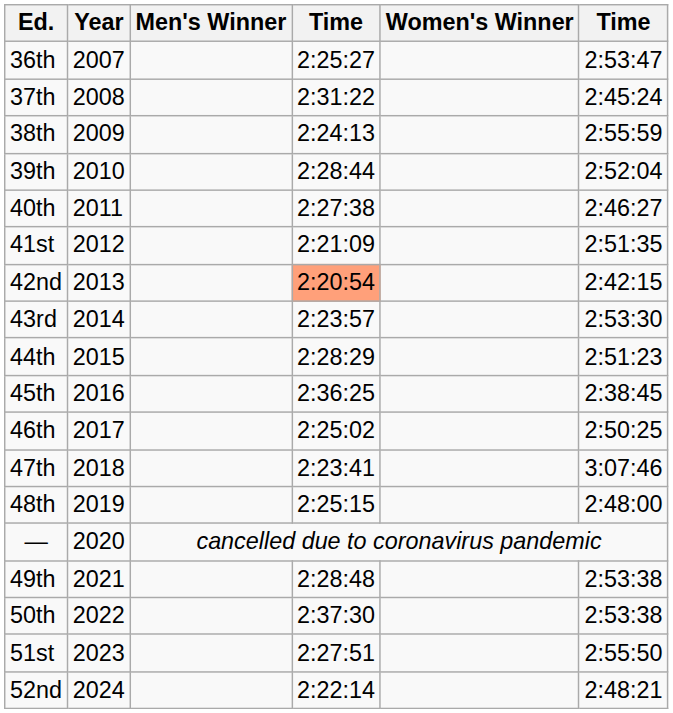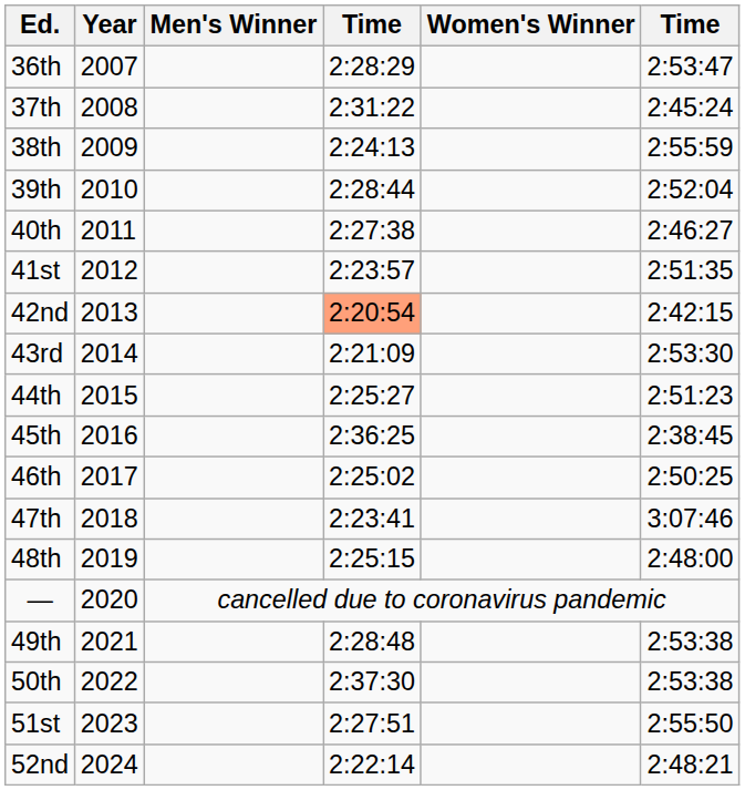 <table class="wikitable sortable">
 <tr>
 <th>Ed.</th>
 <th>Year</th>
 <th>Men's Winner</th>
 <th>Time</th>
 <th>Women's Winner</th>
 <th>Time</th>
 </tr>
 <tr>
 <td>36th</td>
 <td>2007</td>
 <td></td>
-<td>2:25:27</td>
+<td>2:28:29</td>
 <td></td>
 <td>2:53:47</td>
 </tr>
 <tr>
 <td>37th</td>
 <td>2008</td>
 <td></td>
 <td>2:31:22</td>
 <td></td>
 <td>2:45:24</td>
 </tr>
 <tr>
 <td>38th</td>
 <td>2009</td>
 <td></td>
 <td>2:24:13</td>
 <td></td>
 <td>2:55:59</td>
 </tr>
 <tr>
 <td>39th</td>
 <td>2010</td>
 <td></td>
 <td>2:28:44</td>
 <td></td>
 <td>2:52:04</td>
 </tr>
 <tr>
 <td>40th</td>
 <td>2011</td>
 <td></td>
 <td>2:27:38</td>
 <td></td>
 <td>2:46:27</td>
 </tr>
 <tr>
 <td>41st</td>
 <td>2012</td>
 <td></td>
-<td>2:21:09</td>
+<td>2:23:57</td>
 <td></td>
 <td>2:51:35</td>
 </tr>
 <tr>
 <td>42nd</td>
 <td>2013</td>
 <td></td>
 <td style="background: lightsalmon;">2:20:54</td>
 <td></td>
 <td>2:42:15</td>
 </tr>
 <tr>
 <td>43rd</td>
 <td>2014</td>
 <td></td>
-<td>2:23:57</td>
+<td>2:21:09</td>
 <td></td>
 <td>2:53:30</td>
 </tr>
 <tr>
 <td>44th</td>
 <td>2015</td>
 <td></td>
-<td>2:28:29</td>
+<td>2:25:27</td>
 <td></td>
 <td>2:51:23</td>
 </tr>
 <tr>
 <td>45th</td>
 <td>2016</td>
 <td></td>
 <td>2:36:25</td>
 <td></td>
 <td>2:38:45</td>
 </tr>
 <tr>
 <td>46th</td>
 <td>2017</td>
 <td></td>
 <td>2:25:02</td>
 <td></td>
 <td>2:50:25</td>
 </tr>
 <tr>
 <td>47th</td>
 <td>2018</td>
 <td></td>
 <td>2:23:41</td>
 <td></td>
 <td>3:07:46</td>
 </tr>
 <tr>
 <td>48th</td>
 <td>2019</td>
 <td></td>
 <td>2:25:15</td>
 <td></td>
 <td>2:48:00</td>
 </tr>
 <tr>
 <td align="center">—</td>
 <td>2020</td>
 <td colspan="4" align="center" data-sort-value=""><em>cancelled due to coronavirus pandemic</em></td>
 </tr>
 <tr>
 <td>49th</td>
 <td>2021</td>
 <td></td>
 <td>2:28:48</td>
 <td></td>
 <td>2:53:38</td>
 </tr>
 <tr>
 <td>50th</td>
 <td>2022</td>
 <td></td>
 <td>2:37:30</td>
 <td></td>
 <td>2:53:38</td>
 </tr>
 <tr>
 <td>51st</td>
 <td>2023</td>
 <td></td>
 <td>2:27:51</td>
 <td></td>
 <td>2:55:50</td>
 </tr>
 <tr>
 <td>52nd</td>
 <td>2024</td>
 <td></td>
 <td>2:22:14</td>
 <td></td>
 <td>2:48:21</td>
 </tr>
 </table>
